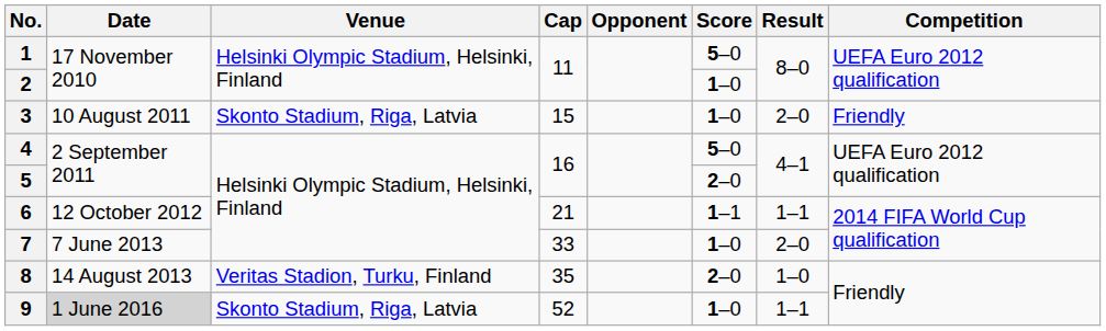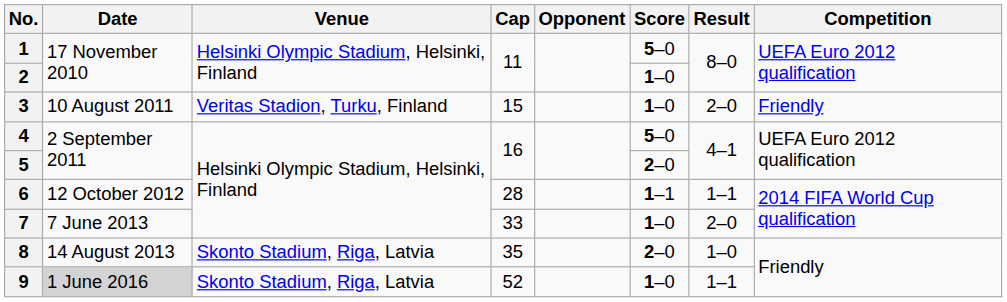 <table class="wikitable sortable plainrowheaders">
 <tr>
 <th scope=col>No.</th>
 <th scope=col data-sort-type=date>Date</th>
 <th scope=col>Venue</th>
 <th scope=col>Cap</th>
 <th scope=col>Opponent</th>
 <th scope=col>Score</th>
 <th scope=col>Result</th>
 <th scope=col>Competition</th>
 </tr>
 <tr>
 <th scope=row>1</th>
 <td rowspan=2>17 November 2010</td>
 <td rowspan=2><a href='#'>Helsinki Olympic Stadium</a>, Helsinki, Finland</td>
 <td rowspan=2 align=center>11</td>
 <td rowspan=2></td>
 <td align=center><strong>5</strong>–0</td>
 <td rowspan=2 align=center>8–0</td>
 <td rowspan=2><a href='#'>UEFA Euro 2012 qualification</a></td>
 </tr>
 <tr>
 <th scope=row>2</th>
 <td align=center><strong>1</strong>–0</td>
 </tr>
 <tr>
 <th scope=row>3</th>
 <td>10 August 2011</td>
-<td><a href='#'>Skonto Stadium</a>, <a href='#'>Riga</a>, Latvia</td>
+<td><a href='#'>Veritas Stadion</a>, <a href='#'>Turku</a>, Finland</td>
 <td align=center>15</td>
 <td></td>
 <td align=center><strong>1</strong>–0</td>
 <td align=center>2–0</td>
 <td><a href='#'>Friendly</a></td>
 </tr>
 <tr>
 <th scope=row>4</th>
 <td rowspan=2>2 September 2011</td>
 <td rowspan=4>Helsinki Olympic Stadium, Helsinki, Finland</td>
 <td rowspan=2 align=center>16</td>
 <td rowspan=2></td>
 <td align=center><strong>5</strong>–0</td>
 <td rowspan=2 align=center>4–1</td>
 <td rowspan=2>UEFA Euro 2012 qualification</td>
 </tr>
 <tr>
 <th scope=row>5</th>
 <td align=center><strong>2</strong>–0</td>
 </tr>
 <tr>
 <th scope=row>6</th>
 <td>12 October 2012</td>
-<td align=center>21</td>
+<td align=center>28</td>
 <td></td>
 <td align=center><strong>1</strong>–1</td>
 <td align=center>1–1</td>
 <td rowspan=2><a href='#'>2014 FIFA World Cup qualification</a></td>
 </tr>
 <tr>
 <th scope=row>7</th>
 <td>7 June 2013</td>
 <td align=center>33</td>
 <td></td>
 <td align=center><strong>1</strong>–0</td>
 <td align=center>2–0</td>
 </tr>
 <tr>
 <th scope=row>8</th>
 <td>14 August 2013</td>
-<td><a href='#'>Veritas Stadion</a>, <a href='#'>Turku</a>, Finland</td>
+<td><a href='#'>Skonto Stadium</a>, <a href='#'>Riga</a>, Latvia</td>
 <td align=center>35</td>
 <td></td>
 <td align=center><strong>2</strong>–0</td>
 <td align=center>1–0</td>
 <td rowspan=2>Friendly</td>
 </tr>
 <tr>
 <th scope=row>9</th>
 <td style="background: lightgrey;">1 June 2016</td>
 <td><a href='#'>Skonto Stadium</a>, <a href='#'>Riga</a>, Latvia</td>
 <td align=center>52</td>
 <td></td>
 <td align=center><strong>1</strong>–0</td>
 <td align=center>1–1</td>
 </tr>
 </table>
